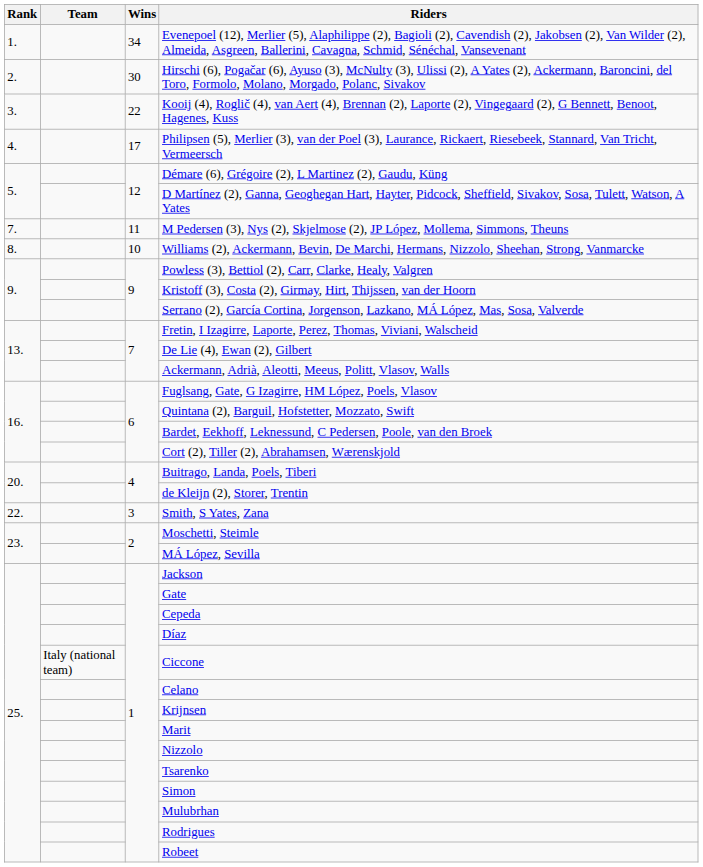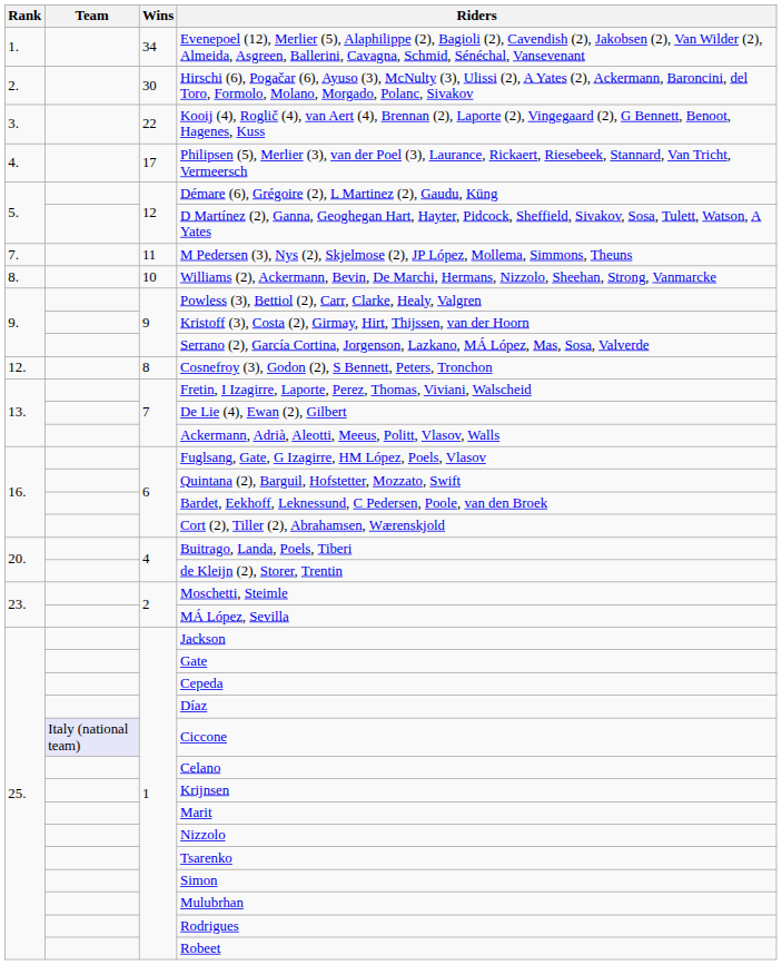 <table class=wikitable>
 <tr>
 <th>Rank</th>
 <th>Team</th>
 <th>Wins</th>
 <th>Riders</th>
 </tr>
 <tr>
 <td>1.</td>
 <td></td>
 <td>34</td>
 <td><a href='#'>Evenepoel</a> (12), <a href='#'>Merlier</a> (5), <a href='#'>Alaphilippe</a> (2), <a href='#'>Bagioli</a> (2), <a href='#'>Cavendish</a> (2), <a href='#'>Jakobsen</a> (2), <a href='#'>Van Wilder</a> (2), <a href='#'>Almeida</a>, <a href='#'>Asgreen</a>, <a href='#'>Ballerini</a>, <a href='#'>Cavagna</a>, <a href='#'>Schmid</a>, <a href='#'>Sénéchal</a>, <a href='#'>Vansevenant</a></td>
 </tr>
 <tr>
 <td>2.</td>
 <td></td>
 <td>30</td>
 <td><a href='#'>Hirschi</a> (6), <a href='#'>Pogačar</a> (6), <a href='#'>Ayuso</a> (3), <a href='#'>McNulty</a> (3), <a href='#'>Ulissi</a> (2), <a href='#'>A Yates</a> (2), <a href='#'>Ackermann</a>, <a href='#'>Baroncini</a>, <a href='#'>del Toro</a>, <a href='#'>Formolo</a>, <a href='#'>Molano</a>, <a href='#'>Morgado</a>, <a href='#'>Polanc</a>, <a href='#'>Sivakov</a></td>
 </tr>
 <tr>
 <td>3.</td>
 <td></td>
 <td>22</td>
 <td><a href='#'>Kooij</a> (4), <a href='#'>Roglič</a> (4), <a href='#'>van Aert</a> (4), <a href='#'>Brennan</a> (2), <a href='#'>Laporte</a> (2), <a href='#'>Vingegaard</a> (2), <a href='#'>G Bennett</a>, <a href='#'>Benoot</a>, <a href='#'>Hagenes</a>, <a href='#'>Kuss</a></td>
 </tr>
 <tr>
 <td>4.</td>
 <td></td>
 <td>17</td>
 <td><a href='#'>Philipsen</a> (5), <a href='#'>Merlier</a> (3), <a href='#'>van der Poel</a> (3), <a href='#'>Laurance</a>, <a href='#'>Rickaert</a>, <a href='#'>Riesebeek</a>, <a href='#'>Stannard</a>, <a href='#'>Van Tricht</a>, <a href='#'>Vermeersch</a></td>
 </tr>
 <tr>
 <td rowspan=2>5.</td>
 <td></td>
 <td rowspan=2>12</td>
 <td><a href='#'>Démare</a> (6), <a href='#'>Grégoire</a> (2), <a href='#'>L Martinez</a> (2), <a href='#'>Gaudu</a>, <a href='#'>Küng</a></td>
 </tr>
 <tr>
 <td></td>
 <td><a href='#'>D Martínez</a> (2), <a href='#'>Ganna</a>, <a href='#'>Geoghegan Hart</a>, <a href='#'>Hayter</a>, <a href='#'>Pidcock</a>, <a href='#'>Sheffield</a>, <a href='#'>Sivakov</a>, <a href='#'>Sosa</a>, <a href='#'>Tulett</a>, <a href='#'>Watson</a>, <a href='#'>A Yates</a></td>
 </tr>
 <tr>
 <td>7.</td>
 <td></td>
 <td>11</td>
 <td><a href='#'>M Pedersen</a> (3), <a href='#'>Nys</a> (2), <a href='#'>Skjelmose</a> (2), <a href='#'>JP López</a>, <a href='#'>Mollema</a>, <a href='#'>Simmons</a>, <a href='#'>Theuns</a></td>
 </tr>
 <tr>
 <td>8.</td>
 <td></td>
 <td>10</td>
 <td><a href='#'>Williams</a> (2), <a href='#'>Ackermann</a>, <a href='#'>Bevin</a>, <a href='#'>De Marchi</a>, <a href='#'>Hermans</a>, <a href='#'>Nizzolo</a>, <a href='#'>Sheehan</a>, <a href='#'>Strong</a>, <a href='#'>Vanmarcke</a></td>
 </tr>
 <tr>
 <td rowspan=3>9.</td>
 <td></td>
 <td rowspan=3>9</td>
 <td><a href='#'>Powless</a> (3), <a href='#'>Bettiol</a> (2), <a href='#'>Carr</a>, <a href='#'>Clarke</a>, <a href='#'>Healy</a>, <a href='#'>Valgren</a></td>
 </tr>
 <tr>
 <td></td>
 <td><a href='#'>Kristoff</a> (3), <a href='#'>Costa</a> (2), <a href='#'>Girmay</a>, <a href='#'>Hirt</a>, <a href='#'>Thijssen</a>, <a href='#'>van der Hoorn</a></td>
 </tr>
 <tr>
 <td></td>
 <td><a href='#'>Serrano</a> (2), <a href='#'>García Cortina</a>, <a href='#'>Jorgenson</a>, <a href='#'>Lazkano</a>, <a href='#'>MÁ López</a>, <a href='#'>Mas</a>, <a href='#'>Sosa</a>, <a href='#'>Valverde</a></td>
 </tr>
 <tr>
+<td>12.</td>
+<td></td>
+<td>8</td>
+<td><a href='#'>Cosnefroy</a> (3), <a href='#'>Godon</a> (2), <a href='#'>S Bennett</a>, <a href='#'>Peters</a>, <a href='#'>Tronchon</a></td>
+</tr>
+<tr>
 <td rowspan=3>13.</td>
 <td></td>
 <td rowspan=3>7</td>
 <td><a href='#'>Fretin</a>, <a href='#'>I Izagirre</a>, <a href='#'>Laporte</a>, <a href='#'>Perez</a>, <a href='#'>Thomas</a>, <a href='#'>Viviani</a>, <a href='#'>Walscheid</a></td>
 </tr>
 <tr>
 <td></td>
 <td><a href='#'>De Lie</a> (4), <a href='#'>Ewan</a> (2), <a href='#'>Gilbert</a></td>
 </tr>
 <tr>
 <td></td>
 <td><a href='#'>Ackermann</a>, <a href='#'>Adrià</a>, <a href='#'>Aleotti</a>, <a href='#'>Meeus</a>, <a href='#'>Politt</a>, <a href='#'>Vlasov</a>, <a href='#'>Walls</a></td>
 </tr>
 <tr>
 <td rowspan=4>16.</td>
 <td></td>
 <td rowspan=4>6</td>
 <td><a href='#'>Fuglsang</a>, <a href='#'>Gate</a>, <a href='#'>G Izagirre</a>, <a href='#'>HM López</a>, <a href='#'>Poels</a>, <a href='#'>Vlasov</a></td>
 </tr>
 <tr>
 <td></td>
 <td><a href='#'>Quintana</a> (2), <a href='#'>Barguil</a>, <a href='#'>Hofstetter</a>, <a href='#'>Mozzato</a>, <a href='#'>Swift</a></td>
 </tr>
 <tr>
 <td></td>
 <td><a href='#'>Bardet</a>, <a href='#'>Eekhoff</a>, <a href='#'>Leknessund</a>, <a href='#'>C Pedersen</a>, <a href='#'>Poole</a>, <a href='#'>van den Broek</a></td>
 </tr>
 <tr>
 <td></td>
 <td><a href='#'>Cort</a> (2), <a href='#'>Tiller</a> (2), <a href='#'>Abrahamsen</a>, <a href='#'>Wærenskjold</a></td>
 </tr>
 <tr>
 <td rowspan=2>20.</td>
 <td></td>
 <td rowspan=2>4</td>
 <td><a href='#'>Buitrago</a>, <a href='#'>Landa</a>, <a href='#'>Poels</a>, <a href='#'>Tiberi</a></td>
 </tr>
 <tr>
 <td></td>
 <td><a href='#'>de Kleijn</a> (2), <a href='#'>Storer</a>, <a href='#'>Trentin</a></td>
 </tr>
 <tr>
-<td rowspan=1>22.</td>
-<td></td>
-<td rowspan=1>3</td>
-<td><a href='#'>Smith</a>, <a href='#'>S Yates</a>, <a href='#'>Zana</a></td>
-</tr>
-<tr>
 <td rowspan=2>23.</td>
 <td></td>
 <td rowspan=2>2</td>
 <td><a href='#'>Moschetti</a>, <a href='#'>Steimle</a></td>
 </tr>
 <tr>
 <td></td>
 <td><a href='#'>MÁ López</a>, <a href='#'>Sevilla</a></td>
 </tr>
 <tr>
 <td rowspan=14>25.</td>
 <td><em></em></td>
 <td rowspan=14>1</td>
 <td><a href='#'>Jackson</a></td>
 </tr>
 <tr>
 <td></td>
 <td><a href='#'>Gate</a></td>
 </tr>
 <tr>
 <td></td>
 <td><a href='#'>Cepeda</a></td>
 </tr>
 <tr>
 <td><em></em></td>
 <td><a href='#'>Díaz</a></td>
 </tr>
 <tr>
-<td>Italy (national team)</td>
+<td style="background: lavender;">Italy (national team)</td>
 <td><a href='#'>Ciccone</a></td>
 </tr>
 <tr>
 <td></td>
 <td><a href='#'>Celano</a></td>
 </tr>
 <tr>
 <td></td>
 <td><a href='#'>Krijnsen</a></td>
 </tr>
 <tr>
 <td></td>
 <td><a href='#'>Marit</a></td>
 </tr>
 <tr>
 <td><em></em></td>
 <td><a href='#'>Nizzolo</a></td>
 </tr>
 <tr>
 <td></td>
 <td><a href='#'>Tsarenko</a></td>
 </tr>
 <tr>
 <td></td>
 <td><a href='#'>Simon</a></td>
 </tr>
 <tr>
 <td></td>
 <td><a href='#'>Mulubrhan</a></td>
 </tr>
 <tr>
 <td><em></em></td>
 <td><a href='#'>Rodrigues</a></td>
 </tr>
 <tr>
 <td></td>
 <td><a href='#'>Robeet</a></td>
 </tr>
 </table>
